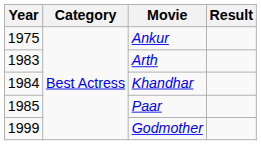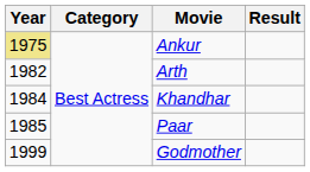 <table class="wikitable sortable">
 <tr>
 <th>Year</th>
 <th>Category</th>
 <th>Movie</th>
 <th>Result</th>
 </tr>
 <tr>
-<td>1975</td>
+<td style="background: khaki;">1975</td>
 <td rowspan="5"><a href='#'>Best Actress</a></td>
 <td><em><a href='#'>Ankur</a></em></td>
 <td></td>
 </tr>
 <tr>
-<td>1983</td>
+<td>1982</td>
 <td><em><a href='#'>Arth</a></em></td>
 <td></td>
 </tr>
 <tr>
 <td>1984</td>
 <td><em><a href='#'>Khandhar</a></em></td>
 <td></td>
 </tr>
 <tr>
 <td>1985</td>
 <td><em><a href='#'>Paar</a></em></td>
 <td></td>
 </tr>
 <tr>
 <td>1999</td>
 <td><em><a href='#'>Godmother</a></em></td>
 <td></td>
 </tr>
 </table>
